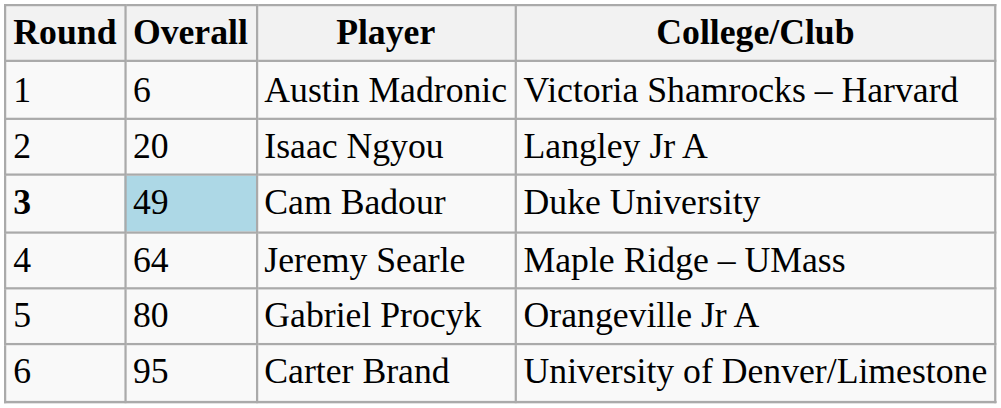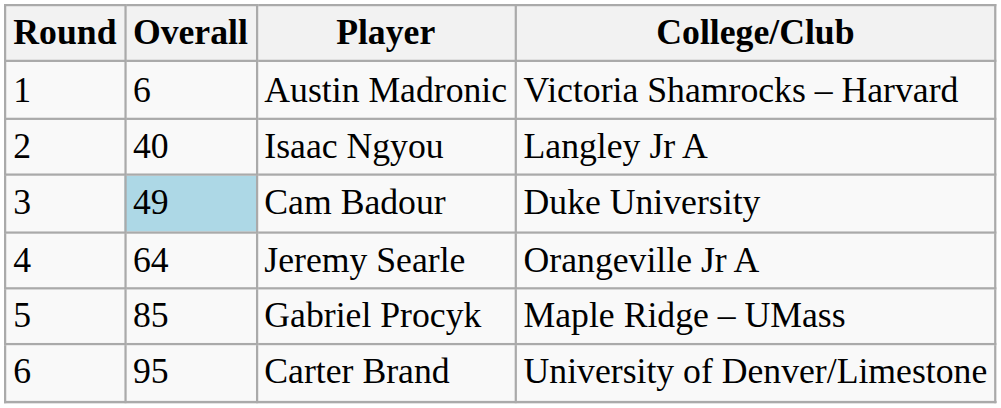 <table class="wikitable">
 <tr>
 <th>Round</th>
 <th>Overall</th>
 <th>Player</th>
 <th>College/Club</th>
 </tr>
 <tr>
 <td>1</td>
 <td>6</td>
 <td>Austin Madronic</td>
 <td>Victoria Shamrocks – Harvard</td>
 </tr>
 <tr>
 <td>2</td>
-<td>20</td>
+<td>40</td>
 <td>Isaac Ngyou</td>
 <td>Langley Jr A</td>
 </tr>
 <tr>
-<td><strong>3</strong></td>
+<td>3</td>
 <td style="background: lightblue;">49</td>
 <td>Cam Badour</td>
 <td>Duke University</td>
 </tr>
 <tr>
 <td>4</td>
 <td>64</td>
 <td>Jeremy Searle</td>
-<td>Maple Ridge – UMass</td>
+<td>Orangeville Jr A</td>
 </tr>
 <tr>
 <td>5</td>
-<td>80</td>
+<td>85</td>
 <td>Gabriel Procyk</td>
-<td>Orangeville Jr A</td>
+<td>Maple Ridge – UMass</td>
 </tr>
 <tr>
 <td>6</td>
 <td>95</td>
 <td>Carter Brand</td>
 <td>University of Denver/Limestone</td>
 </tr>
 <tr>
 </tr>
 </table>
